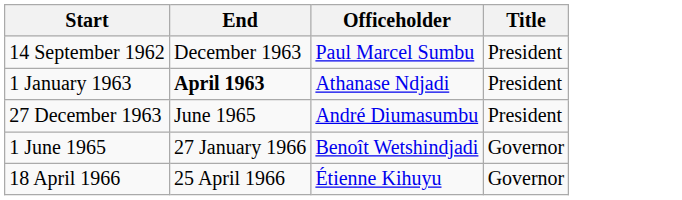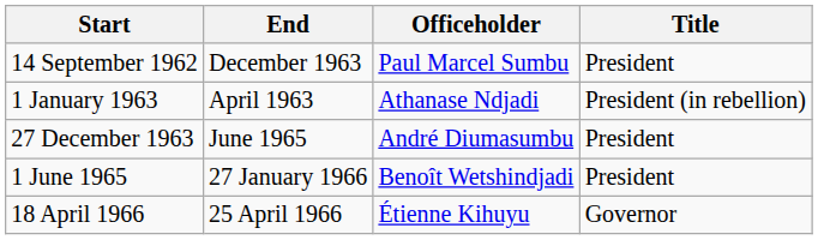 <table class=wikitable sortable>
 <tr>
 <th>Start</th>
 <th>End</th>
 <th>Officeholder</th>
 <th>Title</th>
 </tr>
 <tr>
 <td>14 September 1962</td>
 <td>December 1963</td>
 <td><a href='#'>Paul Marcel Sumbu</a></td>
 <td>President</td>
 </tr>
 <tr>
 <td>1 January 1963</td>
-<td><strong>April 1963</strong></td>
+<td>April 1963</td>
 <td><a href='#'>Athanase Ndjadi</a></td>
-<td>President</td>
+<td>President (in rebellion)</td>
 </tr>
 <tr>
 <td>27 December 1963</td>
 <td>June 1965</td>
 <td><a href='#'>André Diumasumbu</a></td>
 <td>President</td>
 </tr>
 <tr>
 <td>1 June 1965</td>
 <td>27 January 1966</td>
 <td><a href='#'>Benoît Wetshindjadi</a></td>
-<td>Governor</td>
+<td>President</td>
 </tr>
 <tr>
 <td>18 April 1966</td>
 <td>25 April 1966</td>
 <td><a href='#'>Étienne Kihuyu</a></td>
 <td>Governor</td>
 </tr>
 </table>
